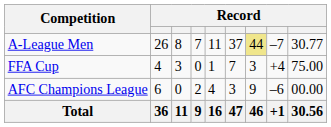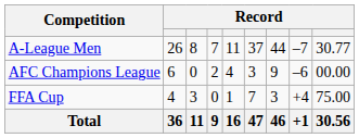 <table class="wikitable">
 <tr>
 <th rowspan="2">Competition</th>
 <th colspan="8">Record</th>
 </tr>
 <tr>
 <th></th>
 <th></th>
 <th></th>
 <th></th>
 <th></th>
 <th></th>
 <th></th>
 <th></th>
 </tr>
 <tr>
 <td><a href='#'>A-League Men</a></td>
 <td>26</td>
 <td>8</td>
 <td>7</td>
 <td>11</td>
 <td>37</td>
-<td style="background: khaki;">44</td>
+<td>44</td>
 <td>–7</td>
 <td>30.77</td>
+</tr>
+<tr>
+<td><a href='#'>AFC Champions League</a></td>
+<td>6</td>
+<td>0</td>
+<td>2</td>
+<td>4</td>
+<td>3</td>
+<td>9</td>
+<td>–6</td>
+<td>00.00</td>
 </tr>
 <tr>
 <td><a href='#'>FFA Cup</a></td>
 <td>4</td>
 <td>3</td>
 <td>0</td>
 <td>1</td>
 <td>7</td>
 <td>3</td>
 <td>+4</td>
 <td>75.00</td>
 </tr>
 <tr>
-<td><a href='#'>AFC Champions League</a></td>
-<td>6</td>
-<td>0</td>
-<td>2</td>
-<td>4</td>
-<td>3</td>
-<td>9</td>
-<td>–6</td>
-<td>00.00</td>
-</tr>
-<tr>
 <th>Total</th>
 <th>36</th>
 <th>11</th>
 <th>9</th>
 <th>16</th>
 <th>47</th>
 <th>46</th>
 <th>+1</th>
 <th>30.56</th>
 </tr>
 </table>
